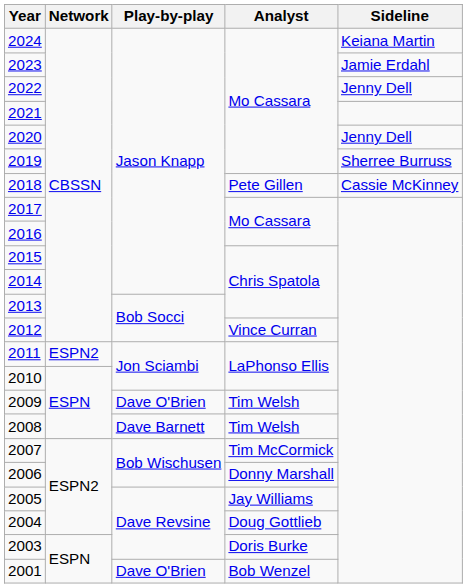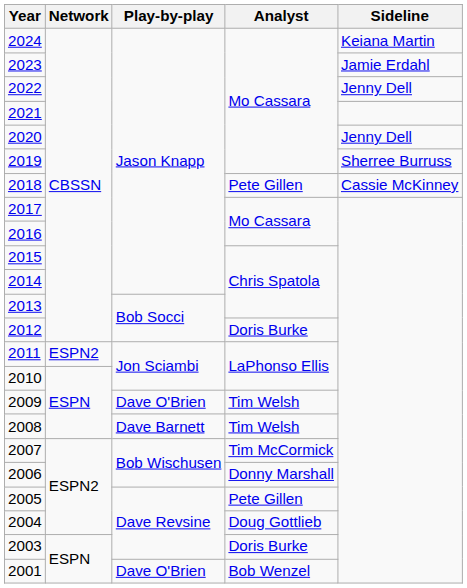 <table class="wikitable">
 <tr>
 <th>Year</th>
 <th>Network</th>
 <th>Play-by-play</th>
 <th>Analyst</th>
 <th>Sideline</th>
 </tr>
 <tr>
 <td><a href='#'>2024</a></td>
 <td rowspan=13><a href='#'>CBSSN</a></td>
 <td rowspan=11><a href='#'>Jason Knapp</a></td>
 <td rowspan=6><a href='#'>Mo Cassara</a></td>
 <td><a href='#'>Keiana Martin</a></td>
 </tr>
 <tr>
 <td><a href='#'>2023</a></td>
 <td><a href='#'>Jamie Erdahl</a></td>
 </tr>
 <tr>
 <td><a href='#'>2022</a></td>
 <td><a href='#'>Jenny Dell</a></td>
 </tr>
 <tr>
 <td><a href='#'>2021</a></td>
 </tr>
 <tr>
 <td><a href='#'>2020</a></td>
 <td><a href='#'>Jenny Dell</a></td>
 </tr>
 <tr>
 <td><a href='#'>2019</a></td>
 <td><a href='#'>Sherree Burruss</a></td>
 </tr>
 <tr>
 <td><a href='#'>2018</a></td>
 <td><a href='#'>Pete Gillen</a></td>
 <td><a href='#'>Cassie McKinney</a></td>
 </tr>
 <tr>
 <td><a href='#'>2017</a></td>
 <td rowspan=2><a href='#'>Mo Cassara</a></td>
 </tr>
 <tr>
 <td><a href='#'>2016</a></td>
 </tr>
 <tr>
 <td><a href='#'>2015</a></td>
 <td rowspan=3><a href='#'>Chris Spatola</a></td>
 </tr>
 <tr>
 <td><a href='#'>2014</a></td>
 </tr>
 <tr>
 <td><a href='#'>2013</a></td>
 <td rowspan=2><a href='#'>Bob Socci</a></td>
 </tr>
 <tr>
 <td><a href='#'>2012</a></td>
-<td><a href='#'>Vince Curran</a></td>
+<td><a href='#'>Doris Burke</a></td>
 </tr>
 <tr>
 <td><a href='#'>2011</a></td>
 <td><a href='#'>ESPN2</a></td>
 <td rowspan=2><a href='#'>Jon Sciambi</a></td>
 <td rowspan=2><a href='#'>LaPhonso Ellis</a></td>
 </tr>
 <tr>
 <td>2010</td>
 <td rowspan=3><a href='#'>ESPN</a></td>
 </tr>
 <tr>
 <td>2009</td>
 <td><a href='#'>Dave O'Brien</a></td>
 <td><a href='#'>Tim Welsh</a></td>
 </tr>
 <tr>
 <td>2008</td>
 <td><a href='#'>Dave Barnett</a></td>
 <td><a href='#'>Tim Welsh</a></td>
 </tr>
 <tr>
 <td>2007</td>
 <td rowspan=4>ESPN2</td>
 <td rowspan=2><a href='#'>Bob Wischusen</a></td>
 <td><a href='#'>Tim McCormick</a></td>
 </tr>
 <tr>
 <td>2006</td>
 <td><a href='#'>Donny Marshall</a></td>
 </tr>
 <tr>
 <td>2005</td>
 <td rowspan=3><a href='#'>Dave Revsine</a></td>
-<td><a href='#'>Jay Williams</a></td>
+<td><a href='#'>Pete Gillen</a></td>
 </tr>
 <tr>
 <td>2004</td>
 <td><a href='#'>Doug Gottlieb</a></td>
 </tr>
 <tr>
 <td>2003</td>
 <td rowspan=2>ESPN</td>
 <td><a href='#'>Doris Burke</a></td>
 </tr>
 <tr>
 <td>2001</td>
 <td><a href='#'>Dave O'Brien</a></td>
 <td><a href='#'>Bob Wenzel</a></td>
 </tr>
 </table>
